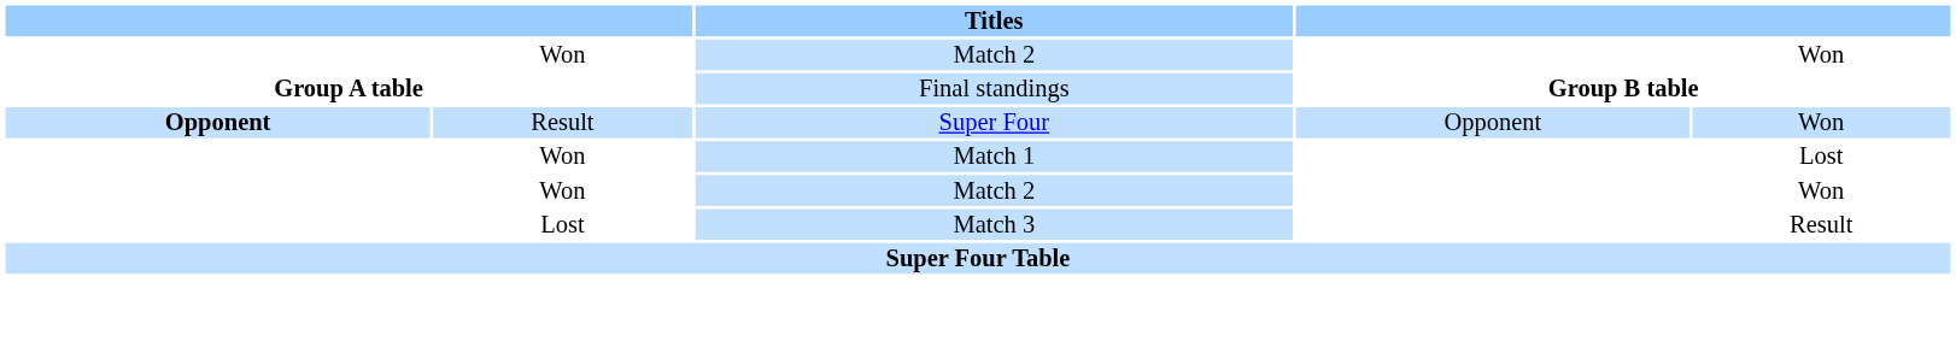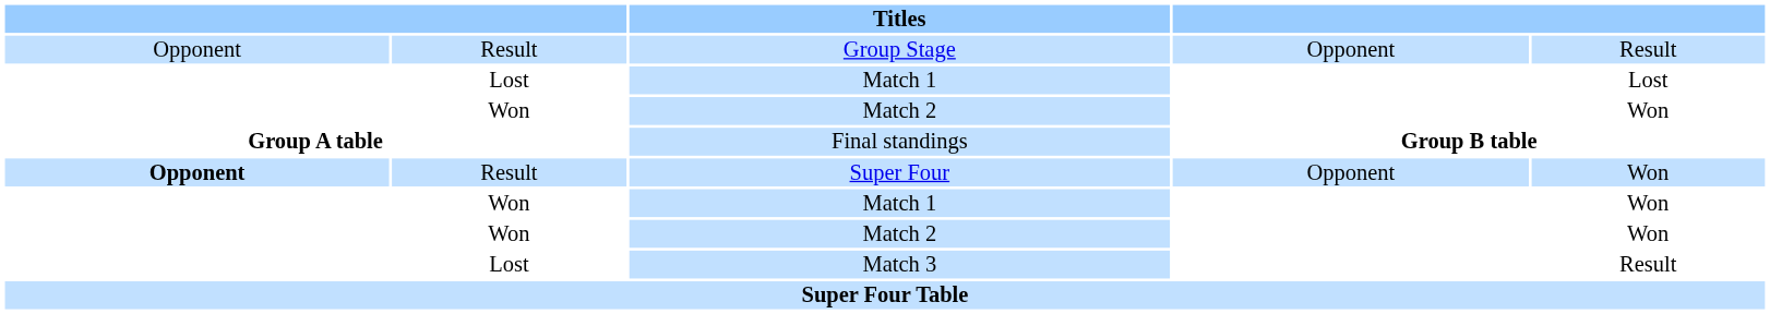 <table style="width:100%;text-align:center">
 <tr style="vertical-align:top;background:#99CCFF">
 <th colspan="2"></th>
 <th>Titles</th>
 <th colspan="2"></th>
+</tr>
+<tr style="vertical-align:top;background:#C1E0FF">
+<td>Opponent</td>
+<td>Result</td>
+<td><a href='#'>Group Stage</a></td>
+<td>Opponent</td>
+<td>Result</td>
+</tr>
+<tr>
+<td style="text-align:left"></td>
+<td>Lost</td>
+<td style="background:#C1E0FF">Match 1</td>
+<td style="text-align:left"></td>
+<td>Lost</td>
 </tr>
 <tr>
 <td style="text-align:left"></td>
 <td>Won</td>
 <td style="background:#C1E0FF">Match 2</td>
 <td style="text-align:left"></td>
 <td>Won</td>
 </tr>
 <tr>
 <td colspan="2" style="text-align:center"><strong>Group A table</strong><br></td>
 <td style="background:#C1E0FF">Final standings</td>
 <td colspan="2" style="text-align:center"><strong>Group B table</strong><br></td>
 </tr>
 <tr style="vertical-align:top;background:#C1E0FF">
 <td><strong>Opponent</strong></td>
 <td>Result</td>
 <td><a href='#'>Super Four</a></td>
 <td>Opponent</td>
 <td>Won</td>
 </tr>
 <tr>
 <td style="text-align:left"></td>
 <td>Won</td>
 <td style="background:#C1E0FF">Match 1</td>
 <td style="text-align:left"></td>
-<td>Lost</td>
+<td>Won</td>
 </tr>
 <tr>
 <td style="text-align:left"></td>
 <td>Won</td>
 <td style="background:#C1E0FF">Match 2</td>
 <td style="text-align:left"></td>
 <td>Won</td>
 </tr>
 <tr>
 <td style="text-align:left"></td>
 <td>Lost</td>
 <td style="background:#C1E0FF">Match 3</td>
 <td style="text-align:left"></td>
 <td>Result</td>
 </tr>
 <tr style="vertical-align:top;background:#C1E0FF">
 <th colspan="5">Super Four Table</th>
 </tr>
 </table>
